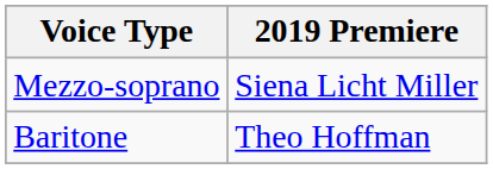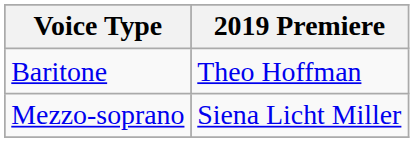 <table class="wikitable">
 <tr>
 <th>Voice Type</th>
 <th>2019 Premiere</th>
 </tr>
 <tr>
+<td><a href='#'>Baritone</a></td>
+<td><a href='#'>Theo Hoffman</a></td>
+</tr>
+<tr>
 <td><a href='#'>Mezzo-soprano</a></td>
 <td><a href='#'>Siena Licht Miller</a></td>
 </tr>
-<tr>
-<td><a href='#'>Baritone</a></td>
-<td><a href='#'>Theo Hoffman</a></td>
-</tr>
 </table>
